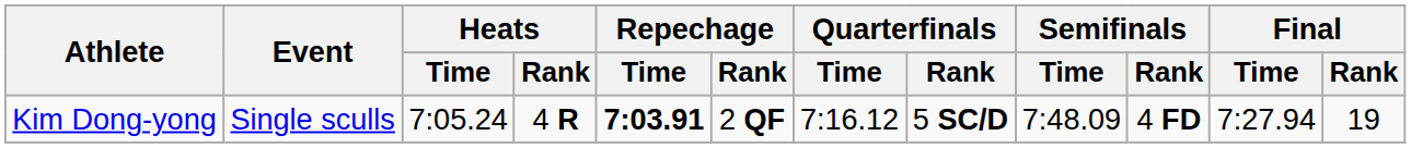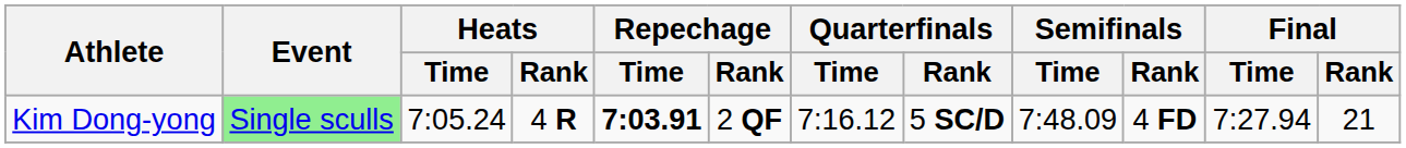 <table class="wikitable" style="font-size:90%">
 <tr>
 <th rowspan=2>Athlete</th>
 <th rowspan=2>Event</th>
 <th colspan="2">Heats</th>
 <th colspan="2">Repechage</th>
 <th colspan=2>Quarterfinals</th>
 <th colspan="2">Semifinals</th>
 <th colspan="2">Final</th>
 </tr>
 <tr style="font-size:95%">
 <th>Time</th>
 <th>Rank</th>
 <th>Time</th>
 <th>Rank</th>
 <th>Time</th>
 <th>Rank</th>
 <th>Time</th>
 <th>Rank</th>
 <th>Time</th>
 <th>Rank</th>
 </tr>
 <tr align=center>
 <td align=left><a href='#'>Kim Dong-yong</a></td>
-<td align=left><a href='#'>Single sculls</a></td>
+<td align=left style="background: lightgreen;"><a href='#'>Single sculls</a></td>
 <td>7:05.24</td>
 <td>4 <strong>R</strong></td>
 <td><strong>7:03.91</strong></td>
 <td>2 <strong>QF</strong></td>
 <td>7:16.12</td>
 <td>5 <strong>SC/D</strong></td>
 <td>7:48.09</td>
 <td>4 <strong>FD</strong></td>
 <td>7:27.94</td>
-<td>19</td>
+<td>21</td>
 </tr>
 </table>
